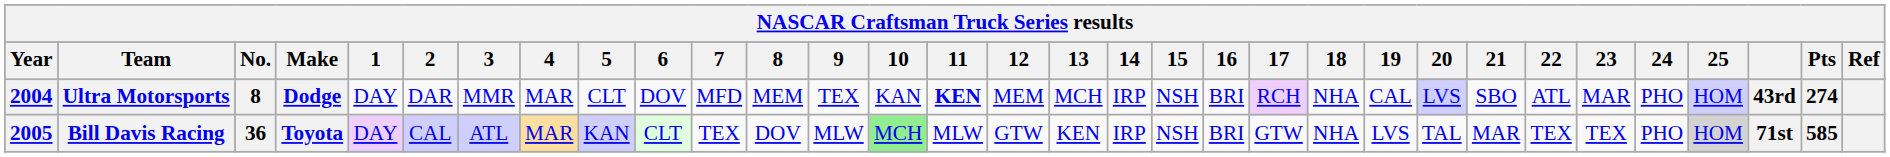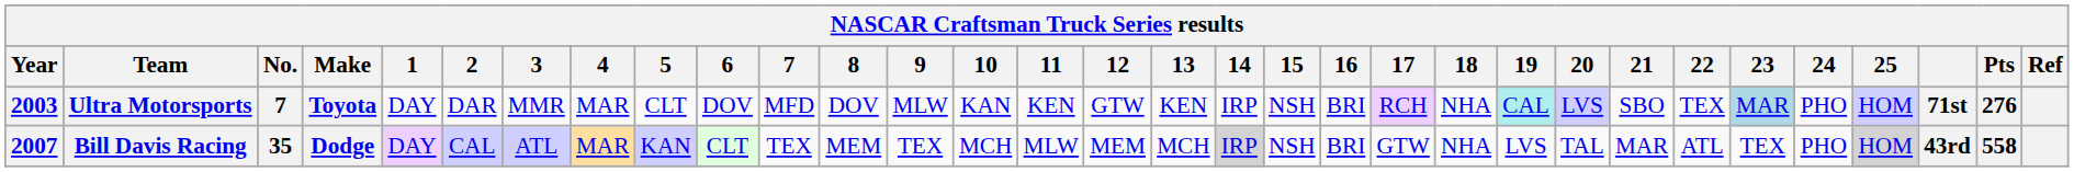 <table class="wikitable" style="text-align:center; font-size:75%">
 <tr>
 <th colspan=45><a href='#'>NASCAR Craftsman Truck Series</a> results</th>
 </tr>
 <tr>
 <th>Year</th>
 <th>Team</th>
 <th>No.</th>
 <th>Make</th>
 <th>1</th>
 <th>2</th>
 <th>3</th>
 <th>4</th>
 <th>5</th>
 <th>6</th>
 <th>7</th>
 <th>8</th>
 <th>9</th>
 <th>10</th>
 <th>11</th>
 <th>12</th>
 <th>13</th>
 <th>14</th>
 <th>15</th>
 <th>16</th>
 <th>17</th>
 <th>18</th>
 <th>19</th>
 <th>20</th>
 <th>21</th>
 <th>22</th>
 <th>23</th>
 <th>24</th>
 <th>25</th>
 <th></th>
 <th>Pts</th>
 <th>Ref</th>
 </tr>
 <tr>
-<th><a href='#'>2004</a></th>
+<th><a href='#'>2003</a></th>
 <th><a href='#'>Ultra Motorsports</a></th>
-<th>8</th>
-<th><a href='#'>Dodge</a></th>
+<th>7</th>
+<th><a href='#'>Toyota</a></th>
 <td><a href='#'>DAY</a></td>
 <td><a href='#'>DAR</a></td>
 <td><a href='#'>MMR</a></td>
 <td><a href='#'>MAR</a></td>
 <td><a href='#'>CLT</a></td>
 <td><a href='#'>DOV</a></td>
 <td><a href='#'>MFD</a></td>
-<td><a href='#'>MEM</a></td>
-<td><a href='#'>TEX</a></td>
+<td><a href='#'>DOV</a></td>
+<td><a href='#'>MLW</a></td>
 <td><a href='#'>KAN</a></td>
-<td><strong><a href='#'>KEN</a></strong></td>
-<td><a href='#'>MEM</a></td>
-<td><a href='#'>MCH</a></td>
+<td><a href='#'>KEN</a></td>
+<td><a href='#'>GTW</a></td>
+<td><a href='#'>KEN</a></td>
 <td><a href='#'>IRP</a></td>
 <td><a href='#'>NSH</a></td>
 <td><a href='#'>BRI</a></td>
 <td style="background:#EFCFFF;"><a href='#'>RCH</a><br></td>
 <td><a href='#'>NHA</a></td>
-<td><a href='#'>CAL</a></td>
+<td style="background: paleturquoise;"><a href='#'>CAL</a></td>
 <td style="background:#CFCFFF;"><a href='#'>LVS</a><br></td>
 <td><a href='#'>SBO</a></td>
-<td><a href='#'>ATL</a></td>
-<td><a href='#'>MAR</a></td>
+<td><a href='#'>TEX</a></td>
+<td style="background: lightblue;"><a href='#'>MAR</a></td>
 <td><a href='#'>PHO</a></td>
 <td style="background:#CFCFFF;"><a href='#'>HOM</a><br></td>
-<th>43rd</th>
-<th>274</th>
+<th>71st</th>
+<th>276</th>
 <th></th>
 </tr>
 <tr>
-<th><a href='#'>2005</a></th>
+<th><a href='#'>2007</a></th>
 <th><a href='#'>Bill Davis Racing</a></th>
-<th>36</th>
-<th><a href='#'>Toyota</a></th>
+<th>35</th>
+<th><a href='#'>Dodge</a></th>
 <td style="background:#EFCFFF;"><a href='#'>DAY</a><br></td>
 <td style="background:#CFCFFF;"><a href='#'>CAL</a><br></td>
 <td style="background:#CFCFFF;"><a href='#'>ATL</a><br></td>
 <td style="background:#FFDF9F;"><a href='#'>MAR</a><br></td>
 <td style="background:#CFCFFF;"><a href='#'>KAN</a><br></td>
 <td style="background:#DFFFDF;"><a href='#'>CLT</a><br></td>
 <td><a href='#'>TEX</a></td>
-<td><a href='#'>DOV</a></td>
+<td><a href='#'>MEM</a></td>
+<td><a href='#'>TEX</a></td>
+<td><a href='#'>MCH</a></td>
 <td><a href='#'>MLW</a></td>
-<td style="background: lightgreen;"><a href='#'>MCH</a></td>
-<td><a href='#'>MLW</a></td>
-<td><a href='#'>GTW</a></td>
-<td><a href='#'>KEN</a></td>
-<td><a href='#'>IRP</a></td>
+<td><a href='#'>MEM</a></td>
+<td><a href='#'>MCH</a></td>
+<td style="background: lightgrey;"><a href='#'>IRP</a></td>
 <td><a href='#'>NSH</a></td>
 <td><a href='#'>BRI</a></td>
 <td><a href='#'>GTW</a></td>
 <td><a href='#'>NHA</a></td>
 <td><a href='#'>LVS</a></td>
 <td><a href='#'>TAL</a></td>
 <td><a href='#'>MAR</a></td>
-<td><a href='#'>TEX</a></td>
+<td><a href='#'>ATL</a></td>
 <td><a href='#'>TEX</a></td>
 <td><a href='#'>PHO</a></td>
 <td style="background: lightgrey;"><a href='#'>HOM</a></td>
-<th>71st</th>
-<th>585</th>
+<th>43rd</th>
+<th>558</th>
 <th></th>
 </tr>
 </table>
